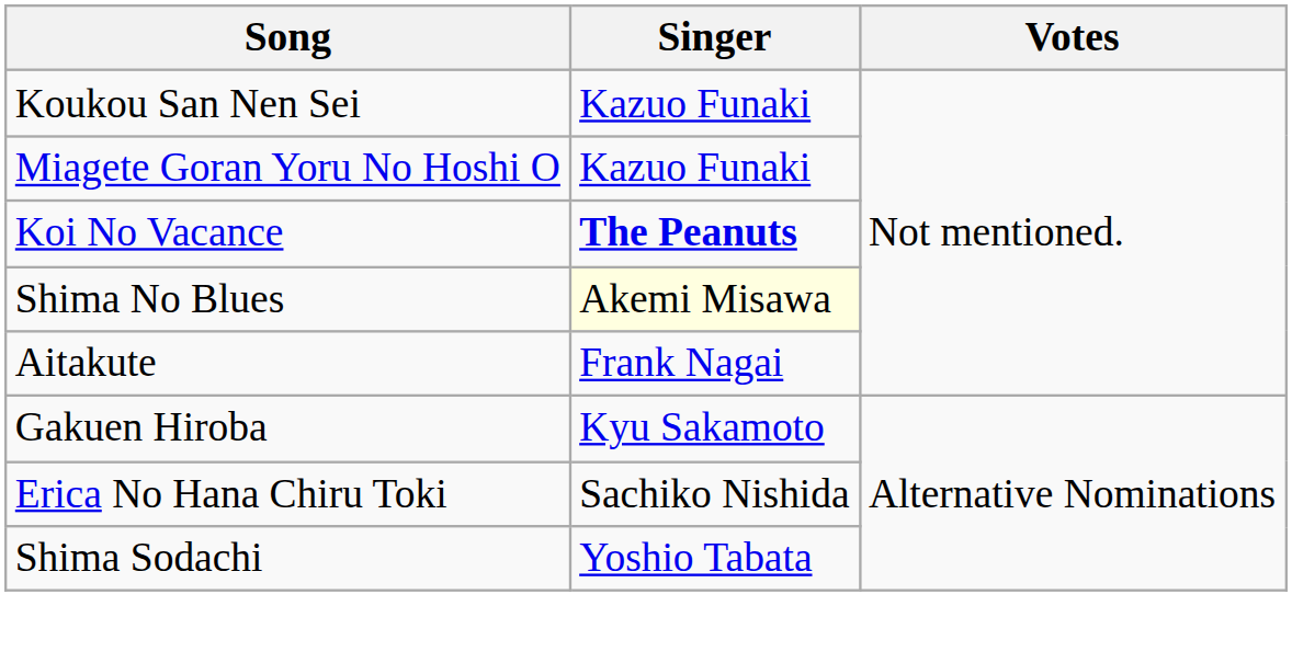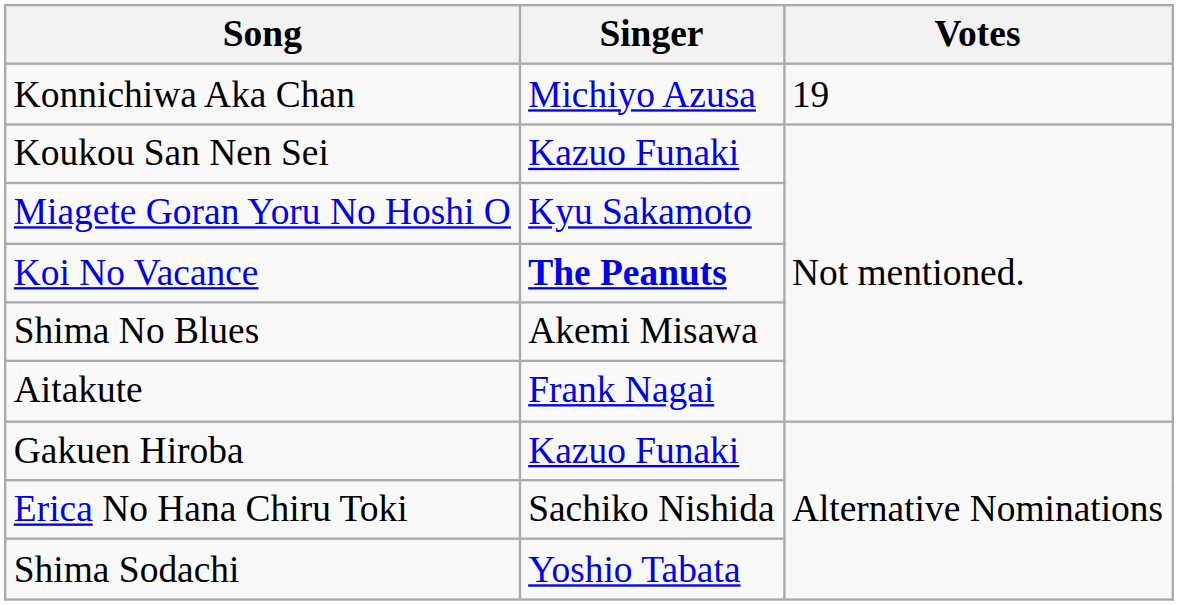 <table class="wikitable">
 <tr>
 <th>Song</th>
 <th>Singer</th>
 <th>Votes</th>
+</tr>
+<tr>
+<td>Konnichiwa Aka Chan</td>
+<td><a href='#'>Michiyo Azusa</a></td>
+<td>19</td>
 </tr>
 <tr>
 <td>Koukou San Nen Sei</td>
 <td><a href='#'>Kazuo Funaki</a></td>
 <td rowspan=5>Not mentioned.</td>
 </tr>
 <tr>
 <td><a href='#'>Miagete Goran Yoru No Hoshi O</a></td>
-<td><a href='#'>Kazuo Funaki</a></td>
+<td><a href='#'>Kyu Sakamoto</a></td>
 </tr>
 <tr>
 <td><a href='#'>Koi No Vacance</a></td>
 <td><strong><a href='#'>The Peanuts</a></strong></td>
 </tr>
 <tr>
 <td>Shima No Blues</td>
-<td style="background: lightyellow;">Akemi Misawa</td>
+<td>Akemi Misawa</td>
 </tr>
 <tr>
 <td>Aitakute</td>
 <td><a href='#'>Frank Nagai</a></td>
 </tr>
 <tr>
 <td>Gakuen Hiroba</td>
-<td><a href='#'>Kyu Sakamoto</a></td>
+<td><a href='#'>Kazuo Funaki</a></td>
 <td rowspan=3>Alternative Nominations</td>
 </tr>
 <tr>
 <td><a href='#'>Erica</a> No Hana Chiru Toki</td>
 <td>Sachiko Nishida</td>
 </tr>
 <tr>
 <td>Shima Sodachi</td>
 <td><a href='#'>Yoshio Tabata</a></td>
 </tr>
 </table>
